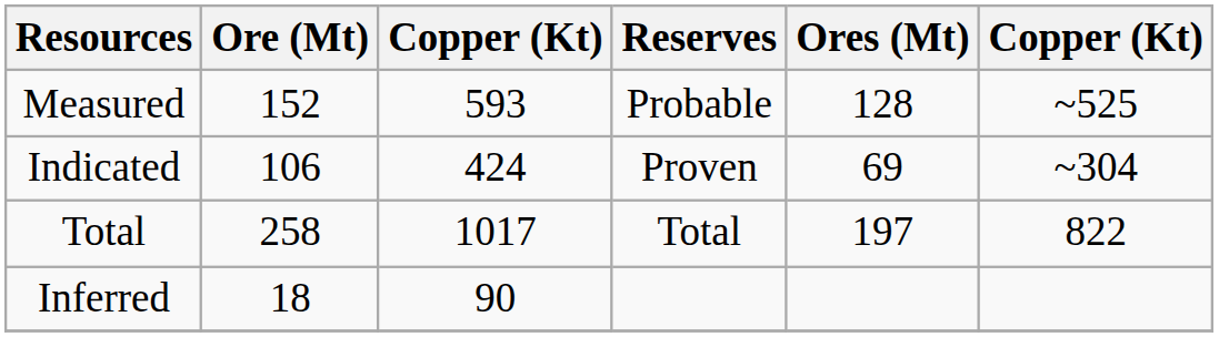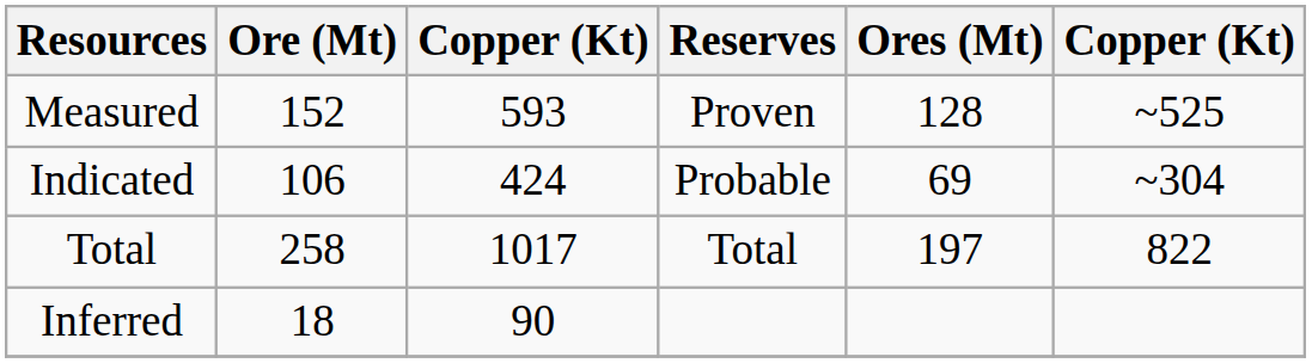 <table class=wikitable style="text-align:center ">
 <tr>
 <th>Resources</th>
 <th>Ore (Mt)</th>
 <th>Copper (Kt)</th>
 <th>Reserves</th>
 <th>Ores (Mt)</th>
 <th>Copper (Kt)</th>
 </tr>
 <tr>
 <td>Measured</td>
 <td>152</td>
 <td>593</td>
-<td>Probable</td>
+<td>Proven</td>
 <td>128</td>
 <td>~525</td>
 </tr>
 <tr>
 <td>Indicated</td>
 <td>106</td>
 <td>424</td>
-<td>Proven</td>
+<td>Probable</td>
 <td>69</td>
 <td>~304</td>
 </tr>
 <tr>
 <td>Total</td>
 <td>258</td>
 <td>1017</td>
 <td>Total</td>
 <td>197</td>
 <td>822</td>
 </tr>
 <tr>
 <td>Inferred</td>
 <td>18</td>
 <td>90</td>
 <td></td>
 <td></td>
 <td></td>
 </tr>
 <tr>
 </tr>
 </table>
